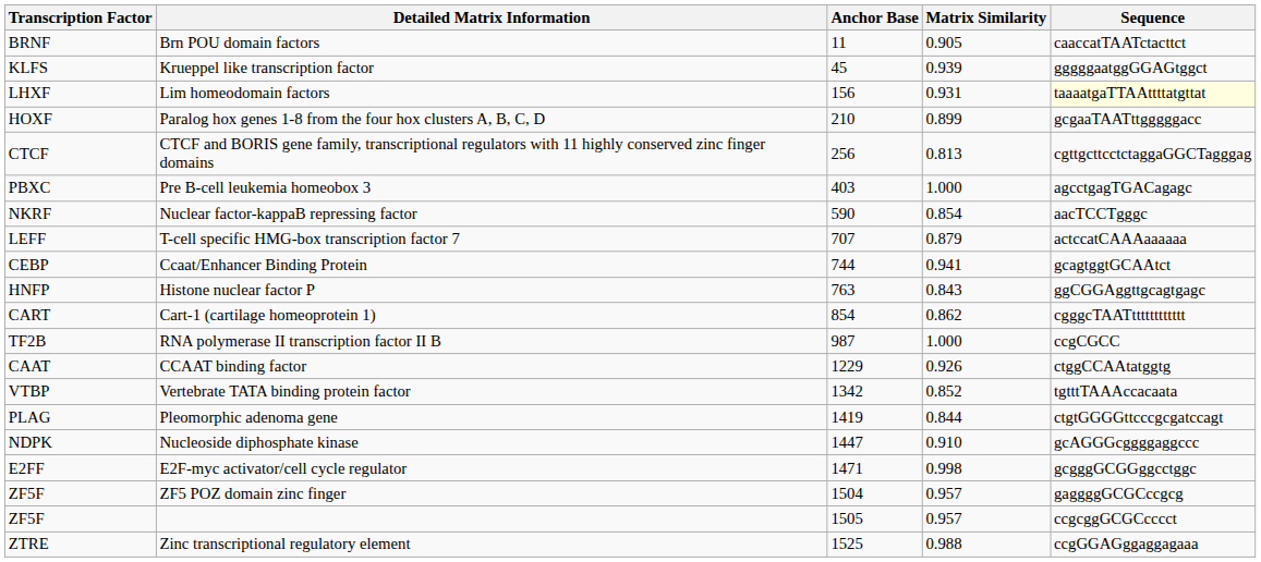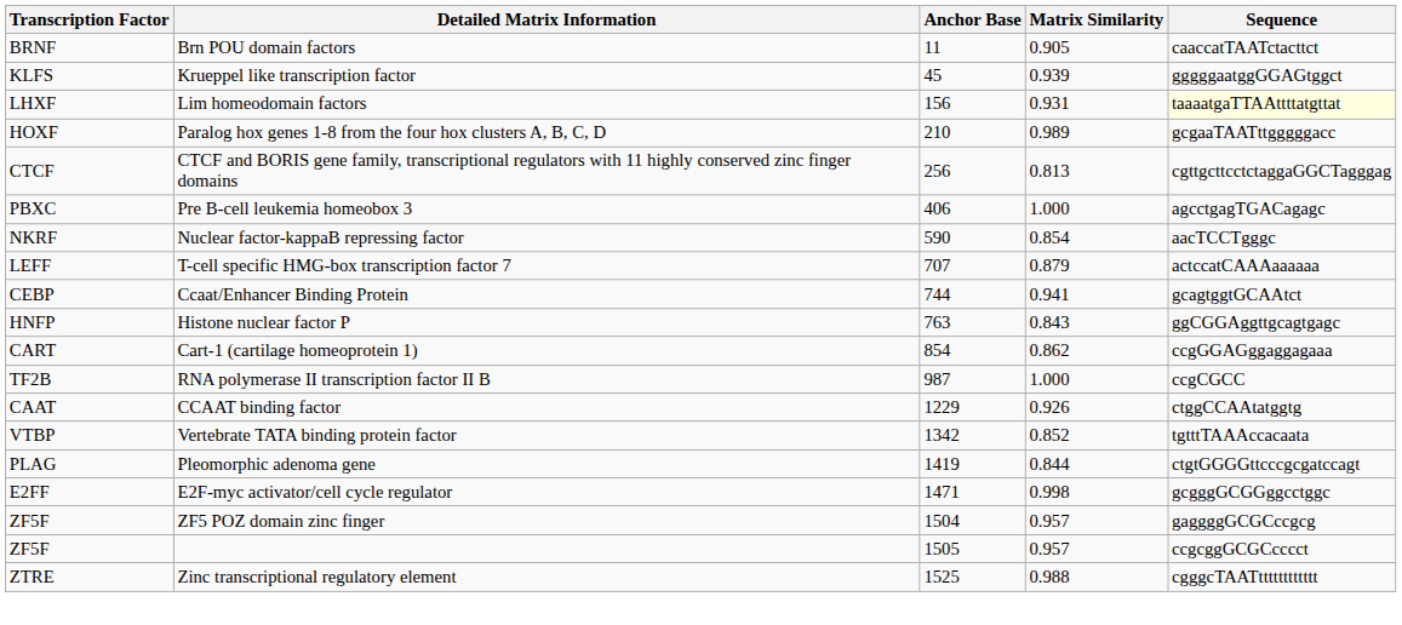 <table class="wikitable">
 <tr>
 <th>Transcription Factor</th>
 <th>Detailed Matrix Information</th>
 <th>Anchor Base</th>
 <th>Matrix Similarity</th>
 <th>Sequence</th>
 </tr>
 <tr>
 <td>BRNF</td>
 <td>Brn POU domain factors</td>
 <td>11</td>
 <td>0.905</td>
 <td>caaccatTAATctacttct</td>
 </tr>
 <tr>
 <td>KLFS</td>
 <td>Krueppel like transcription factor</td>
 <td>45</td>
 <td>0.939</td>
 <td>gggggaatggGGAGtggct</td>
 </tr>
 <tr>
 <td>LHXF</td>
 <td>Lim homeodomain factors</td>
 <td>156</td>
 <td>0.931</td>
 <td style="background: lightyellow;">taaaatgaTTAAttttatgttat</td>
 </tr>
 <tr>
 <td>HOXF</td>
 <td>Paralog hox genes 1-8 from the four hox clusters A, B, C, D</td>
 <td>210</td>
-<td>0.899</td>
+<td>0.989</td>
 <td>gcgaaTAATttgggggacc</td>
 </tr>
 <tr>
 <td>CTCF</td>
 <td>CTCF and BORIS gene family, transcriptional regulators with 11 highly conserved zinc finger domains</td>
 <td>256</td>
 <td>0.813</td>
 <td>cgttgcttcctctaggaGGCTagggag</td>
 </tr>
 <tr>
 <td>PBXC</td>
 <td>Pre B-cell leukemia homeobox 3</td>
-<td>403</td>
+<td>406</td>
 <td>1.000</td>
 <td>agcctgagTGACagagc</td>
 </tr>
 <tr>
 <td>NKRF</td>
 <td>Nuclear factor-kappaB repressing factor</td>
 <td>590</td>
 <td>0.854</td>
 <td>aacTCCTgggc</td>
 </tr>
 <tr>
 <td>LEFF</td>
 <td>T-cell specific HMG-box transcription factor 7</td>
 <td>707</td>
 <td>0.879</td>
 <td>actccatCAAAaaaaaa</td>
 </tr>
 <tr>
 <td>CEBP</td>
 <td>Ccaat/Enhancer Binding Protein</td>
 <td>744</td>
 <td>0.941</td>
 <td>gcagtggtGCAAtct</td>
 </tr>
 <tr>
 <td>HNFP</td>
 <td>Histone nuclear factor P</td>
 <td>763</td>
 <td>0.843</td>
 <td>ggCGGAggttgcagtgagc</td>
 </tr>
 <tr>
 <td>CART</td>
 <td>Cart-1 (cartilage homeoprotein 1)</td>
 <td>854</td>
 <td>0.862</td>
-<td>cgggcTAATtttttttttttt</td>
+<td>ccgGGAGggaggagaaa</td>
 </tr>
 <tr>
 <td>TF2B</td>
 <td>RNA polymerase II transcription factor II B</td>
 <td>987</td>
 <td>1.000</td>
 <td>ccgCGCC</td>
 </tr>
 <tr>
 <td>CAAT</td>
 <td>CCAAT binding factor</td>
 <td>1229</td>
 <td>0.926</td>
 <td>ctggCCAAtatggtg</td>
 </tr>
 <tr>
 <td>VTBP</td>
 <td>Vertebrate TATA binding protein factor</td>
 <td>1342</td>
 <td>0.852</td>
 <td>tgtttTAAAccacaata</td>
 </tr>
 <tr>
 <td>PLAG</td>
 <td>Pleomorphic adenoma gene</td>
 <td>1419</td>
 <td>0.844</td>
 <td>ctgtGGGGttcccgcgatccagt</td>
 </tr>
 <tr>
-<td>NDPK</td>
-<td>Nucleoside diphosphate kinase</td>
-<td>1447</td>
-<td>0.910</td>
-<td>gcAGGGcggggaggccc</td>
-</tr>
-<tr>
 <td>E2FF</td>
 <td>E2F-myc activator/cell cycle regulator</td>
 <td>1471</td>
 <td>0.998</td>
 <td>gcgggGCGGggcctggc</td>
 </tr>
 <tr>
 <td>ZF5F</td>
 <td>ZF5 POZ domain zinc finger</td>
 <td>1504</td>
 <td>0.957</td>
 <td>gaggggGCGCccgcg</td>
 </tr>
 <tr>
 <td>ZF5F</td>
 <td></td>
 <td>1505</td>
 <td>0.957</td>
 <td>ccgcggGCGCcccct</td>
 </tr>
 <tr>
 <td>ZTRE</td>
 <td>Zinc transcriptional regulatory element</td>
 <td>1525</td>
 <td>0.988</td>
-<td>ccgGGAGggaggagaaa</td>
+<td>cgggcTAATtttttttttttt</td>
 </tr>
 </table>
